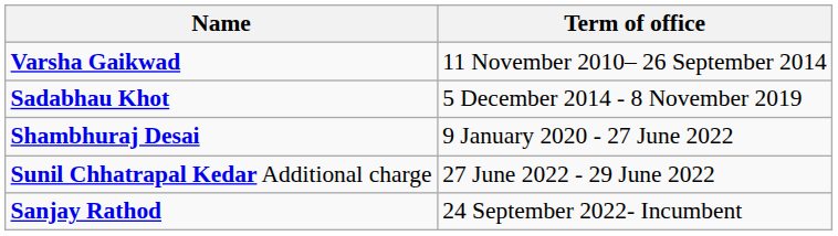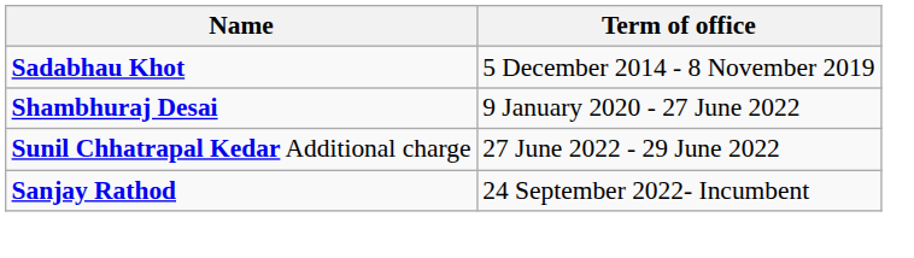 <table class="wikitable">
 <tr>
 <th>Name</th>
 <th>Term of office</th>
-</tr>
-<tr>
-<td><strong><a href='#'>Varsha Gaikwad</a></strong></td>
-<td>11 November 2010– 	26 September 2014</td>
 </tr>
 <tr>
 <td><strong><a href='#'>Sadabhau Khot</a></strong></td>
 <td>5 December 2014 - 8 November 2019</td>
 </tr>
 <tr>
 <td><strong><a href='#'>Shambhuraj Desai</a></strong></td>
 <td>9 January 2020 - 27 June 2022</td>
 </tr>
 <tr>
 <td><strong><a href='#'>Sunil Chhatrapal Kedar</a></strong> Additional charge</td>
 <td>27 June 2022 - 29 June 2022</td>
 </tr>
 <tr>
 <td><strong><a href='#'>Sanjay Rathod</a></strong></td>
 <td>24 September 2022- Incumbent</td>
 </tr>
 </table>
